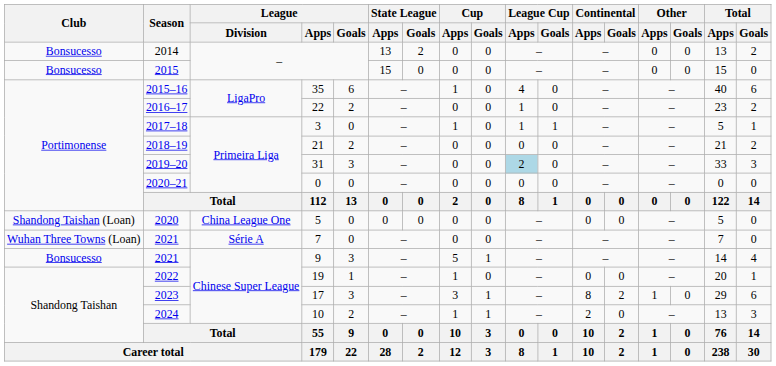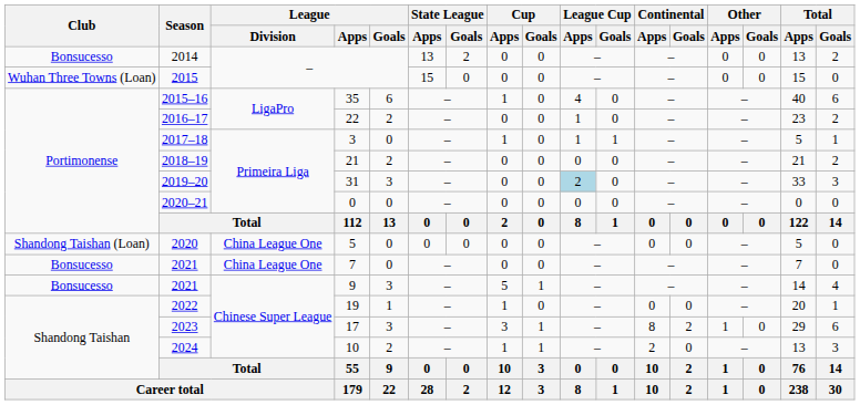 <table class="wikitable" style="text-align: center">
 <tr>
 <th rowspan="2">Club</th>
 <th rowspan="2">Season</th>
 <th colspan="3">League</th>
 <th colspan="2">State League</th>
 <th colspan="2">Cup</th>
 <th colspan="2">League Cup</th>
 <th colspan="2">Continental</th>
 <th colspan="2">Other</th>
 <th colspan="2">Total</th>
 </tr>
 <tr>
 <th>Division</th>
 <th>Apps</th>
 <th>Goals</th>
 <th>Apps</th>
 <th>Goals</th>
 <th>Apps</th>
 <th>Goals</th>
 <th>Apps</th>
 <th>Goals</th>
 <th>Apps</th>
 <th>Goals</th>
 <th>Apps</th>
 <th>Goals</th>
 <th>Apps</th>
 <th>Goals</th>
 </tr>
 <tr>
 <td><a href='#'>Bonsucesso</a></td>
 <td>2014</td>
 <td rowspan="2" colspan="3">–</td>
 <td>13</td>
 <td>2</td>
 <td>0</td>
 <td>0</td>
 <td colspan="2">–</td>
 <td colspan="2">–</td>
 <td>0</td>
 <td>0</td>
 <td>13</td>
 <td>2</td>
 </tr>
 <tr>
-<td><a href='#'>Bonsucesso</a></td>
+<td><a href='#'>Wuhan Three Towns</a> (Loan)</td>
 <td><a href='#'>2015</a></td>
 <td>15</td>
 <td>0</td>
 <td>0</td>
 <td>0</td>
 <td colspan="2">–</td>
 <td colspan="2">–</td>
 <td>0</td>
 <td>0</td>
 <td>15</td>
 <td>0</td>
 </tr>
 <tr>
 <td rowspan=7><a href='#'>Portimonense</a></td>
 <td><a href='#'>2015–16</a></td>
 <td rowspan="2"><a href='#'>LigaPro</a></td>
 <td>35</td>
 <td>6</td>
 <td colspan="2">–</td>
 <td>1</td>
 <td>0</td>
 <td>4</td>
 <td>0</td>
 <td colspan="2">–</td>
 <td colspan="2">–</td>
 <td>40</td>
 <td>6</td>
 </tr>
 <tr>
 <td><a href='#'>2016–17</a></td>
 <td>22</td>
 <td>2</td>
 <td colspan="2">–</td>
 <td>0</td>
 <td>0</td>
 <td>1</td>
 <td>0</td>
 <td colspan="2">–</td>
 <td colspan="2">–</td>
 <td>23</td>
 <td>2</td>
 </tr>
 <tr>
 <td><a href='#'>2017–18</a></td>
 <td rowspan="4"><a href='#'>Primeira Liga</a></td>
 <td>3</td>
 <td>0</td>
 <td colspan="2">–</td>
 <td>1</td>
 <td>0</td>
 <td>1</td>
 <td>1</td>
 <td colspan="2">–</td>
 <td colspan="2">–</td>
 <td>5</td>
 <td>1</td>
 </tr>
 <tr>
 <td><a href='#'>2018–19</a></td>
 <td>21</td>
 <td>2</td>
 <td colspan="2">–</td>
 <td>0</td>
 <td>0</td>
 <td>0</td>
 <td>0</td>
 <td colspan="2">–</td>
 <td colspan="2">–</td>
 <td>21</td>
 <td>2</td>
 </tr>
 <tr>
 <td><a href='#'>2019–20</a></td>
 <td>31</td>
 <td>3</td>
 <td colspan="2">–</td>
 <td>0</td>
 <td>0</td>
 <td style="background: lightblue;">2</td>
 <td>0</td>
 <td colspan="2">–</td>
 <td colspan="2">–</td>
 <td>33</td>
 <td>3</td>
 </tr>
 <tr>
 <td><a href='#'>2020–21</a></td>
 <td>0</td>
 <td>0</td>
 <td colspan="2">–</td>
 <td>0</td>
 <td>0</td>
 <td>0</td>
 <td>0</td>
 <td colspan="2">–</td>
 <td colspan="2">–</td>
 <td>0</td>
 <td>0</td>
 </tr>
 <tr>
 <th colspan=2>Total</th>
 <th>112</th>
 <th>13</th>
 <th>0</th>
 <th>0</th>
 <th>2</th>
 <th>0</th>
 <th>8</th>
 <th>1</th>
 <th>0</th>
 <th>0</th>
 <th>0</th>
 <th>0</th>
 <th>122</th>
 <th>14</th>
 </tr>
 <tr>
 <td><a href='#'>Shandong Taishan</a> (Loan)</td>
 <td><a href='#'>2020</a></td>
 <td><a href='#'>China League One</a></td>
 <td>5</td>
 <td>0</td>
 <td>0</td>
 <td>0</td>
 <td>0</td>
 <td>0</td>
 <td colspan="2">–</td>
 <td>0</td>
 <td>0</td>
 <td colspan="2">–</td>
 <td>5</td>
 <td>0</td>
 </tr>
 <tr>
-<td><a href='#'>Wuhan Three Towns</a> (Loan)</td>
+<td><a href='#'>Bonsucesso</a></td>
 <td><a href='#'>2021</a></td>
-<td><a href='#'>Série A</a></td>
+<td><a href='#'>China League One</a></td>
 <td>7</td>
 <td>0</td>
 <td colspan="2">–</td>
 <td>0</td>
 <td>0</td>
 <td colspan="2">–</td>
 <td colspan="2">–</td>
 <td colspan="2">–</td>
 <td>7</td>
 <td>0</td>
 </tr>
 <tr>
 <td><a href='#'>Bonsucesso</a></td>
 <td><a href='#'>2021</a></td>
 <td rowspan="4"><a href='#'>Chinese Super League</a></td>
 <td>9</td>
 <td>3</td>
 <td colspan="2">–</td>
 <td>5</td>
 <td>1</td>
 <td colspan="2">–</td>
 <td colspan="2">–</td>
 <td colspan="2">–</td>
 <td>14</td>
 <td>4</td>
 </tr>
 <tr>
 <td rowspan="4">Shandong Taishan</td>
 <td><a href='#'>2022</a></td>
 <td>19</td>
 <td>1</td>
 <td colspan="2">–</td>
 <td>1</td>
 <td>0</td>
 <td colspan="2">–</td>
 <td>0</td>
 <td>0</td>
 <td colspan="2">–</td>
 <td>20</td>
 <td>1</td>
 </tr>
 <tr>
 <td><a href='#'>2023</a></td>
 <td>17</td>
 <td>3</td>
 <td colspan="2">–</td>
 <td>3</td>
 <td>1</td>
 <td colspan="2">–</td>
 <td>8</td>
 <td>2</td>
 <td>1</td>
 <td>0</td>
 <td>29</td>
 <td>6</td>
 </tr>
 <tr>
 <td><a href='#'>2024</a></td>
 <td>10</td>
 <td>2</td>
 <td colspan="2">–</td>
 <td>1</td>
 <td>1</td>
 <td colspan="2">–</td>
 <td>2</td>
 <td>0</td>
 <td colspan="2">–</td>
 <td>13</td>
 <td>3</td>
 </tr>
 <tr>
 <th colspan=2>Total</th>
 <th>55</th>
 <th>9</th>
 <th>0</th>
 <th>0</th>
 <th>10</th>
 <th>3</th>
 <th>0</th>
 <th>0</th>
 <th>10</th>
 <th>2</th>
 <th>1</th>
 <th>0</th>
 <th>76</th>
 <th>14</th>
 </tr>
 <tr>
 <th colspan=3>Career total</th>
 <th>179</th>
 <th>22</th>
 <th>28</th>
 <th>2</th>
 <th>12</th>
 <th>3</th>
 <th>8</th>
 <th>1</th>
 <th>10</th>
 <th>2</th>
 <th>1</th>
 <th>0</th>
 <th>238</th>
 <th>30</th>
 </tr>
 </table>
